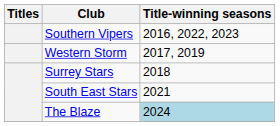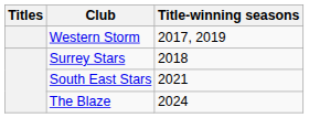 <table class="wikitable sortable plainrowheaders">
 <tr>
 <th scope="col">Titles</th>
 <th scope="col">Club</th>
 <th scope="col">Title-winning seasons</th>
-</tr>
-<tr>
-<th></th>
-<td><a href='#'>Southern Vipers</a></td>
-<td>2016, 2022, 2023</td>
 </tr>
 <tr>
 <th></th>
 <td><a href='#'>Western Storm</a></td>
 <td>2017, 2019</td>
 </tr>
 <tr>
 <th rowspan="3"></th>
 <td><a href='#'>Surrey Stars</a></td>
 <td>2018</td>
 </tr>
 <tr>
 <td><a href='#'>South East Stars</a></td>
 <td>2021</td>
 </tr>
 <tr>
 <td><a href='#'>The Blaze</a></td>
-<td style="background: lightblue;">2024</td>
+<td>2024</td>
 </tr>
 </table>
